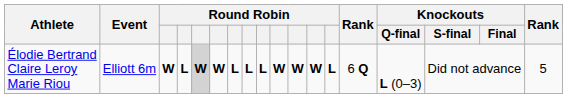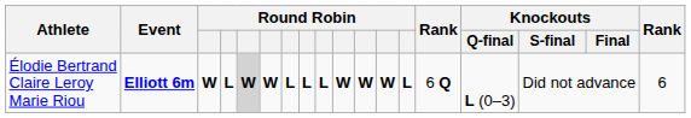 <table class="wikitable" style="font-size:90%">
 <tr>
 <th rowspan="2">Athlete</th>
 <th rowspan="2">Event</th>
 <th colspan="11">Round Robin</th>
 <th rowspan="2">Rank</th>
 <th colspan="3">Knockouts</th>
 <th rowspan="2">Rank</th>
 </tr>
 <tr style="vertical-align:bottom; font-size:95%">
 <th></th>
 <th></th>
 <th></th>
 <th></th>
 <th></th>
 <th></th>
 <th></th>
 <th></th>
 <th></th>
 <th></th>
 <th></th>
 <th valign=middle>Q-final</th>
 <th valign=middle>S-final</th>
 <th valign=middle>Final</th>
 </tr>
 <tr align=center>
 <td align=left><a href='#'>Élodie Bertrand</a><br><a href='#'>Claire Leroy</a><br><a href='#'>Marie Riou</a></td>
-<td align=left><a href='#'>Elliott 6m</a></td>
+<td align=left><strong><a href='#'>Elliott 6m</a></strong></td>
 <td><strong>W</strong></td>
 <td><strong>L</strong></td>
 <td style="background: lightgrey;"><strong>W</strong></td>
 <td><strong>W</strong></td>
 <td><strong>L</strong></td>
 <td><strong>L</strong></td>
 <td><strong>L</strong></td>
 <td><strong>W</strong></td>
 <td><strong>W</strong></td>
 <td><strong>W</strong></td>
 <td><strong>L</strong></td>
 <td>6 <strong>Q</strong></td>
 <td valign=bottom><br><strong>L</strong> (0–3)</td>
 <td colspan=2>Did not advance</td>
-<td>5</td>
+<td>6</td>
 </tr>
 </table>
